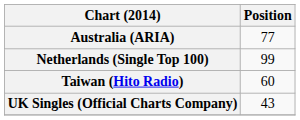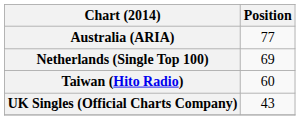 <table class="wikitable sortable plainrowheaders" style="text-align:center">
 <tr>
 <th scope="col">Chart (2014)</th>
 <th scope="col">Position</th>
 </tr>
 <tr>
 <th scope="row">Australia (ARIA)</th>
 <td>77</td>
 </tr>
 <tr>
 <th scope="row">Netherlands (Single Top 100)</th>
-<td>99</td>
+<td>69</td>
 </tr>
 <tr>
 <th scope="row">Taiwan (<a href='#'>Hito Radio</a>)</th>
 <td>60</td>
 </tr>
 <tr>
 <th scope="row">UK Singles (Official Charts Company)</th>
 <td style="text-align:center;">43</td>
 </tr>
 <tr>
 </tr>
 </table>
